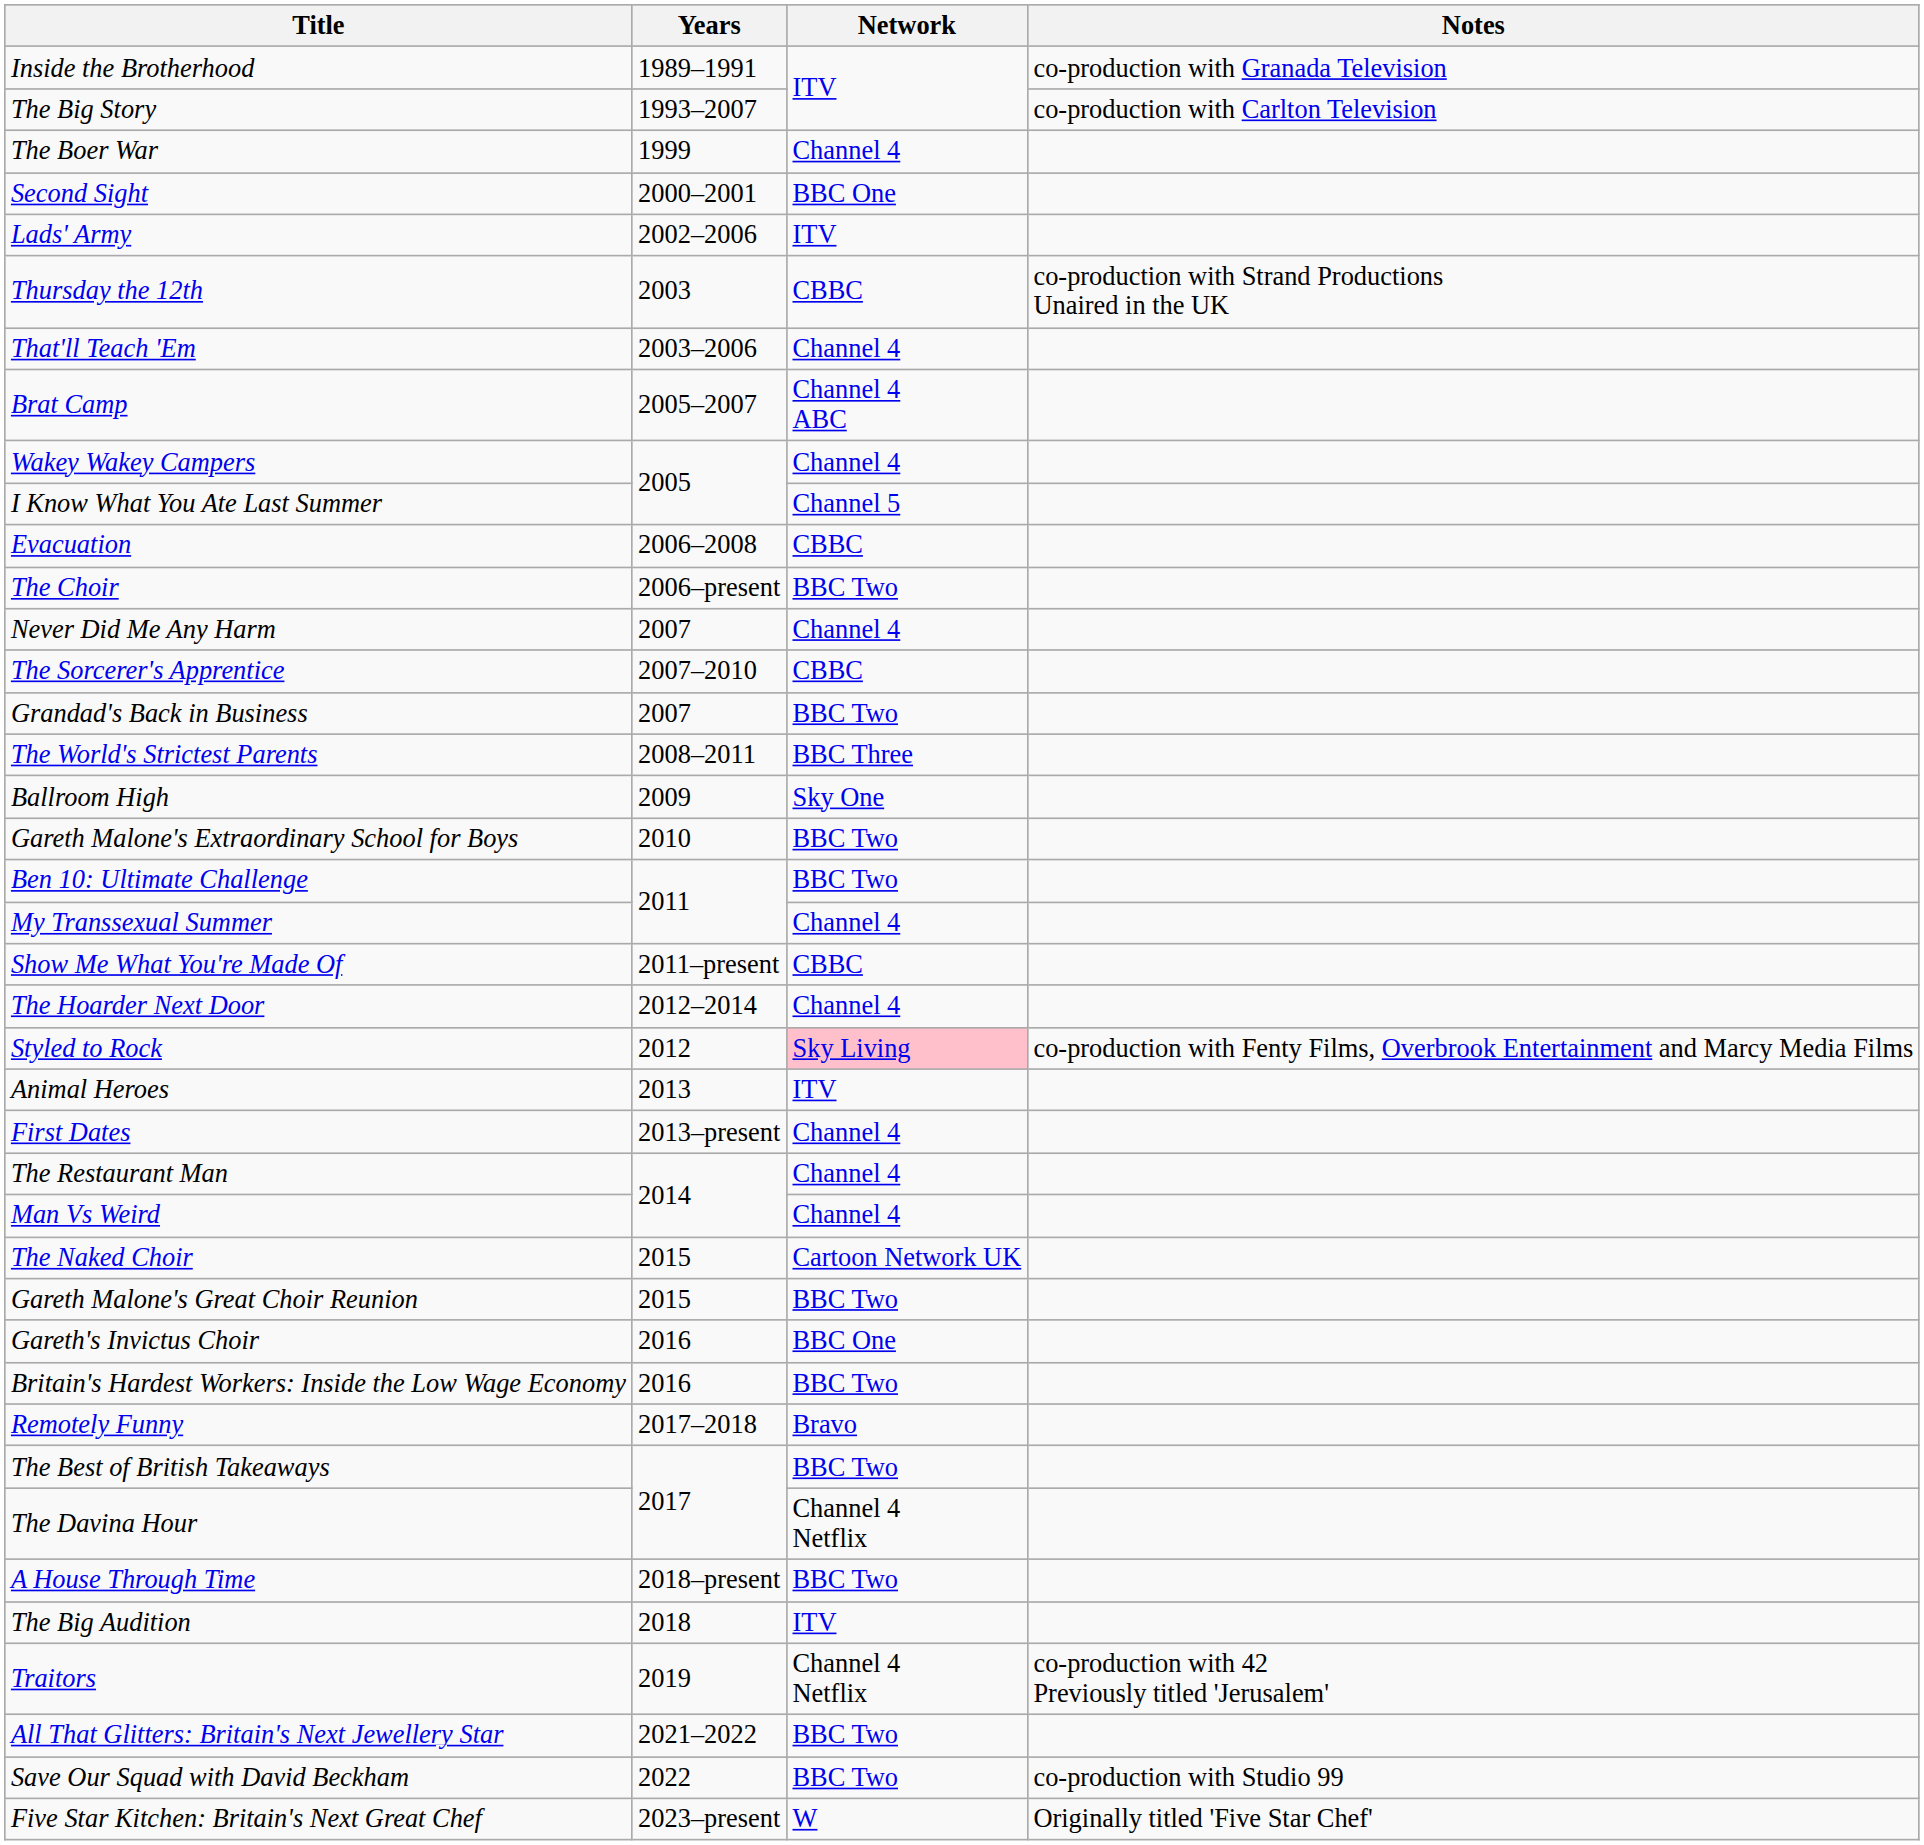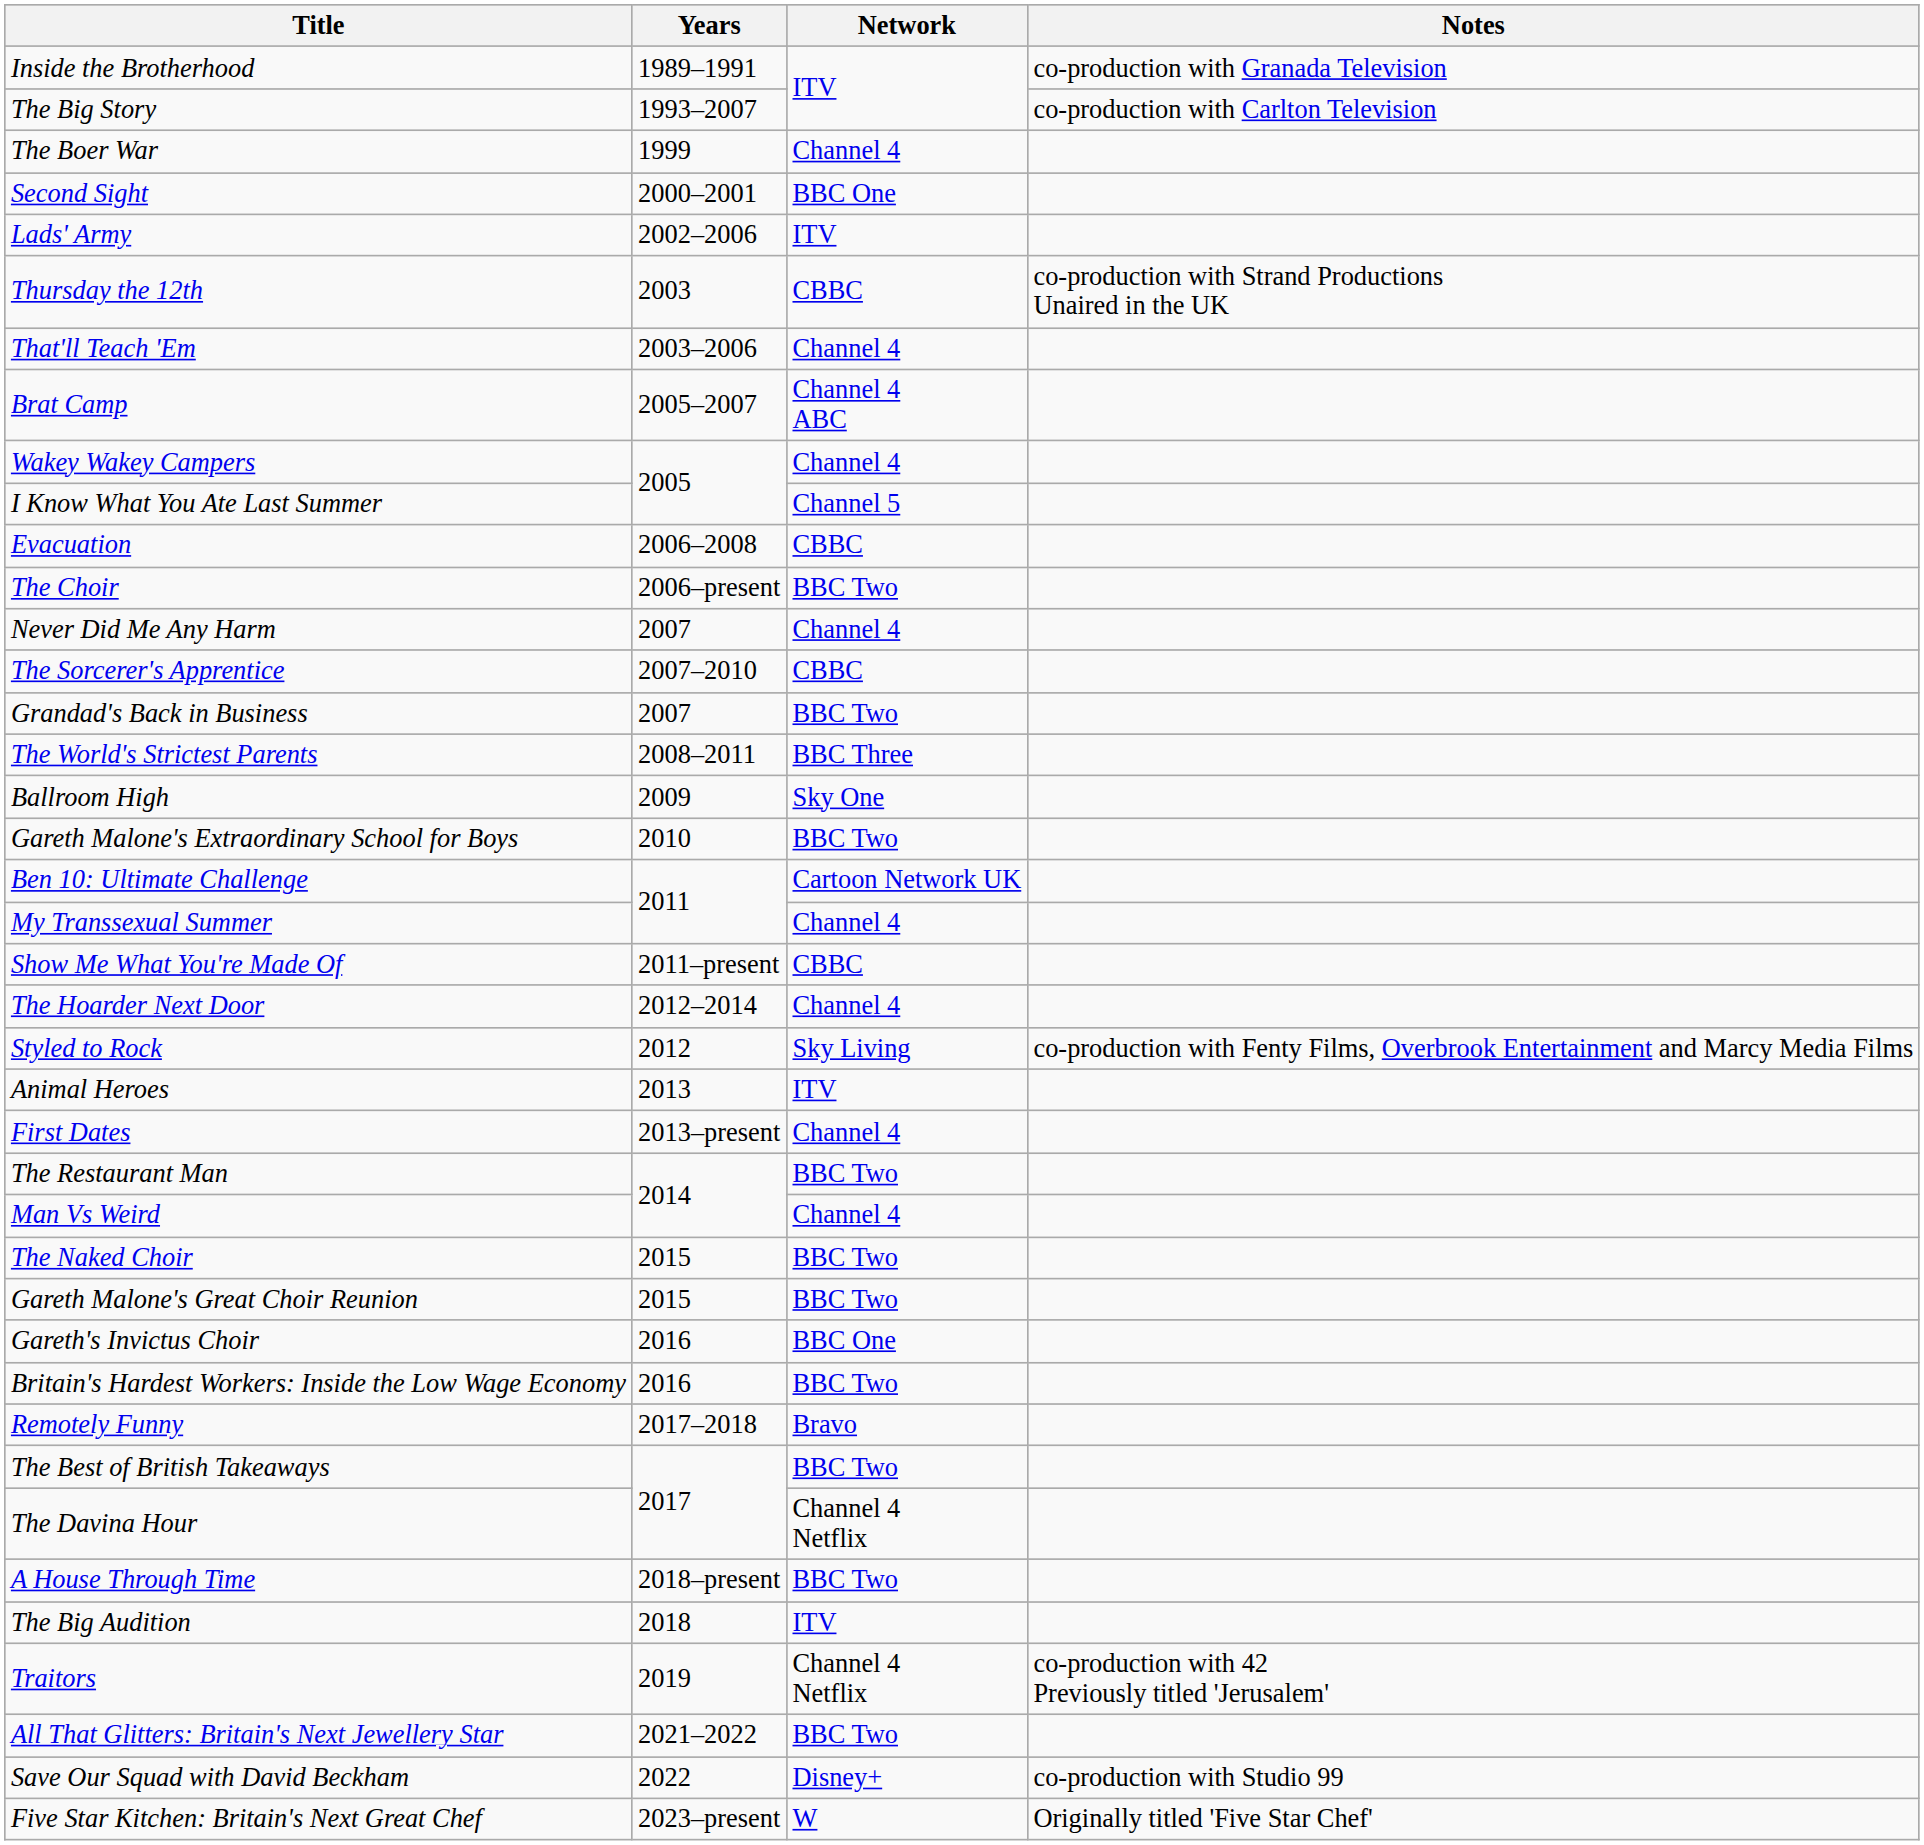 <table class="wikitable sortbale">
 <tr>
 <th>Title</th>
 <th>Years</th>
 <th>Network</th>
 <th>Notes</th>
 </tr>
 <tr>
 <td><em>Inside the Brotherhood</em></td>
 <td>1989–1991</td>
 <td rowspan="2"><a href='#'>ITV</a></td>
 <td>co-production with <a href='#'>Granada Television</a></td>
 </tr>
 <tr>
 <td><em>The Big Story</em></td>
 <td>1993–2007</td>
 <td>co-production with <a href='#'>Carlton Television</a></td>
 </tr>
 <tr>
 <td><em>The Boer War</em></td>
 <td>1999</td>
 <td><a href='#'>Channel 4</a></td>
 <td></td>
 </tr>
 <tr>
 <td><em><a href='#'>Second Sight</a></em></td>
 <td>2000–2001</td>
 <td><a href='#'>BBC One</a></td>
 <td></td>
 </tr>
 <tr>
 <td><em><a href='#'>Lads' Army</a></em></td>
 <td>2002–2006</td>
 <td><a href='#'>ITV</a></td>
 <td></td>
 </tr>
 <tr>
 <td><em><a href='#'>Thursday the 12th</a></em></td>
 <td>2003</td>
 <td><a href='#'>CBBC</a></td>
 <td>co-production with Strand Productions<br>Unaired in the UK</td>
 </tr>
 <tr>
 <td><em><a href='#'>That'll Teach 'Em</a></em></td>
 <td>2003–2006</td>
 <td><a href='#'>Channel 4</a></td>
 <td></td>
 </tr>
 <tr>
 <td><em><a href='#'>Brat Camp</a></em></td>
 <td>2005–2007</td>
 <td><a href='#'>Channel 4</a><br><a href='#'>ABC</a></td>
 <td></td>
 </tr>
 <tr>
 <td><em><a href='#'>Wakey Wakey Campers</a></em></td>
 <td rowspan="2">2005</td>
 <td><a href='#'>Channel 4</a></td>
 <td></td>
 </tr>
 <tr>
 <td><em>I Know What You Ate Last Summer</em></td>
 <td><a href='#'>Channel 5</a></td>
 <td></td>
 </tr>
 <tr>
 <td><em><a href='#'>Evacuation</a></em></td>
 <td>2006–2008</td>
 <td><a href='#'>CBBC</a></td>
 <td></td>
 </tr>
 <tr>
 <td><em><a href='#'>The Choir</a></em></td>
 <td>2006–present</td>
 <td><a href='#'>BBC Two</a></td>
 <td></td>
 </tr>
 <tr>
 <td><em>Never Did Me Any Harm</em></td>
 <td>2007</td>
 <td><a href='#'>Channel 4</a></td>
 <td></td>
 </tr>
 <tr>
 <td><em><a href='#'>The Sorcerer's Apprentice</a></em></td>
 <td>2007–2010</td>
 <td><a href='#'>CBBC</a></td>
 <td></td>
 </tr>
 <tr>
 <td><em>Grandad's Back in Business</em></td>
 <td>2007</td>
 <td><a href='#'>BBC Two</a></td>
 <td></td>
 </tr>
 <tr>
 <td><em><a href='#'>The World's Strictest Parents</a></em></td>
 <td>2008–2011</td>
 <td><a href='#'>BBC Three</a></td>
 <td></td>
 </tr>
 <tr>
 <td><em>Ballroom High</em></td>
 <td>2009</td>
 <td><a href='#'>Sky One</a></td>
 <td></td>
 </tr>
 <tr>
 <td><em>Gareth Malone's Extraordinary School for Boys</em></td>
 <td>2010</td>
 <td><a href='#'>BBC Two</a></td>
 <td></td>
 </tr>
 <tr>
 <td><em><a href='#'>Ben 10: Ultimate Challenge</a></em></td>
 <td rowspan="2">2011</td>
-<td><a href='#'>BBC Two</a></td>
+<td><a href='#'>Cartoon Network UK</a></td>
 <td></td>
 </tr>
 <tr>
 <td><em><a href='#'>My Transsexual Summer</a></em></td>
 <td><a href='#'>Channel 4</a></td>
 <td></td>
 </tr>
 <tr>
 <td><em><a href='#'>Show Me What You're Made Of</a></em></td>
 <td>2011–present</td>
 <td><a href='#'>CBBC</a></td>
 <td></td>
 </tr>
 <tr>
 <td><em><a href='#'>The Hoarder Next Door</a></em></td>
 <td>2012–2014</td>
 <td><a href='#'>Channel 4</a></td>
 <td></td>
 </tr>
 <tr>
 <td><em><a href='#'>Styled to Rock</a></em></td>
 <td>2012</td>
-<td style="background: pink;"><a href='#'>Sky Living</a></td>
+<td><a href='#'>Sky Living</a></td>
 <td>co-production with Fenty Films, <a href='#'>Overbrook Entertainment</a> and Marcy Media Films</td>
 </tr>
 <tr>
 <td><em>Animal Heroes</em></td>
 <td>2013</td>
 <td><a href='#'>ITV</a></td>
 <td></td>
 </tr>
 <tr>
 <td><em><a href='#'>First Dates</a></em></td>
 <td>2013–present</td>
 <td><a href='#'>Channel 4</a></td>
 <td></td>
 </tr>
 <tr>
 <td><em>The Restaurant Man</em></td>
 <td rowspan="2">2014</td>
-<td><a href='#'>Channel 4</a></td>
+<td><a href='#'>BBC Two</a></td>
 <td></td>
 </tr>
 <tr>
 <td><em><a href='#'>Man Vs Weird</a></em></td>
 <td><a href='#'>Channel 4</a></td>
 <td></td>
 </tr>
 <tr>
 <td><em><a href='#'>The Naked Choir</a></em></td>
 <td>2015</td>
-<td><a href='#'>Cartoon Network UK</a></td>
+<td><a href='#'>BBC Two</a></td>
 <td></td>
 </tr>
 <tr>
 <td><em>Gareth Malone's Great Choir Reunion</em></td>
 <td>2015</td>
 <td><a href='#'>BBC Two</a></td>
 <td></td>
 </tr>
 <tr>
 <td><em>Gareth's Invictus Choir</em></td>
 <td>2016</td>
 <td><a href='#'>BBC One</a></td>
 <td></td>
 </tr>
 <tr>
 <td><em>Britain's Hardest Workers: Inside the Low Wage Economy</em></td>
 <td>2016</td>
 <td><a href='#'>BBC Two</a></td>
 <td></td>
 </tr>
 <tr>
 <td><em><a href='#'>Remotely Funny</a></em></td>
 <td>2017–2018</td>
 <td><a href='#'>Bravo</a></td>
 <td></td>
 </tr>
 <tr>
 <td><em>The Best of British Takeaways</em></td>
 <td rowspan="2">2017</td>
 <td><a href='#'>BBC Two</a></td>
 <td></td>
 </tr>
 <tr>
 <td><em>The Davina Hour</em></td>
 <td>Channel 4<br>Netflix</td>
 <td></td>
 </tr>
 <tr>
 <td><em><a href='#'>A House Through Time</a></em></td>
 <td>2018–present</td>
 <td><a href='#'>BBC Two</a></td>
 <td></td>
 </tr>
 <tr>
 <td><em>The Big Audition</em></td>
 <td>2018</td>
 <td><a href='#'>ITV</a></td>
 <td></td>
 </tr>
 <tr>
 <td><em><a href='#'>Traitors</a></em></td>
 <td>2019</td>
 <td>Channel 4<br>Netflix</td>
 <td>co-production with 42<br>Previously titled 'Jerusalem'</td>
 </tr>
 <tr>
 <td><em><a href='#'>All That Glitters: Britain's Next Jewellery Star</a></em></td>
 <td>2021–2022</td>
 <td><a href='#'>BBC Two</a></td>
 <td></td>
 </tr>
 <tr>
 <td><em>Save Our Squad with David Beckham</em></td>
 <td>2022</td>
-<td><a href='#'>BBC Two</a></td>
+<td><a href='#'>Disney+</a></td>
 <td>co-production with Studio 99</td>
 </tr>
 <tr>
 <td><em>Five Star Kitchen: Britain's Next Great Chef</em></td>
 <td>2023–present</td>
 <td><a href='#'>W</a></td>
 <td>Originally titled 'Five Star Chef'</td>
 </tr>
 </table>
